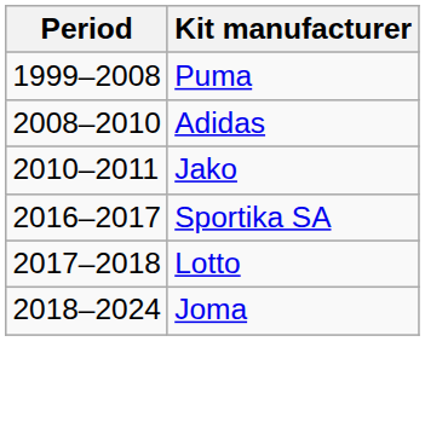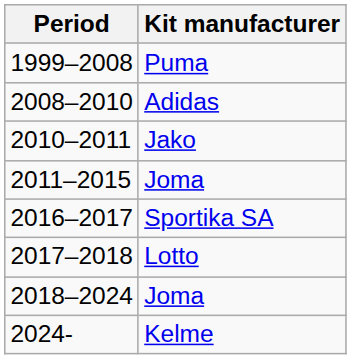 <table class="wikitable">
 <tr>
 <th>Period</th>
 <th>Kit manufacturer</th>
 </tr>
 <tr>
 <td>1999–2008</td>
 <td><a href='#'>Puma</a></td>
 </tr>
 <tr>
 <td>2008–2010</td>
 <td><a href='#'>Adidas</a></td>
 </tr>
 <tr>
 <td>2010–2011</td>
 <td><a href='#'>Jako</a></td>
 </tr>
 <tr>
+<td>2011–2015</td>
+<td><a href='#'>Joma</a></td>
+</tr>
+<tr>
 <td>2016–2017</td>
 <td><a href='#'>Sportika SA</a></td>
 </tr>
 <tr>
 <td>2017–2018</td>
 <td><a href='#'>Lotto</a></td>
 </tr>
 <tr>
 <td>2018–2024</td>
 <td><a href='#'>Joma</a></td>
 </tr>
+<tr>
+<td>2024-</td>
+<td><a href='#'>Kelme</a></td>
+</tr>
 </table>
